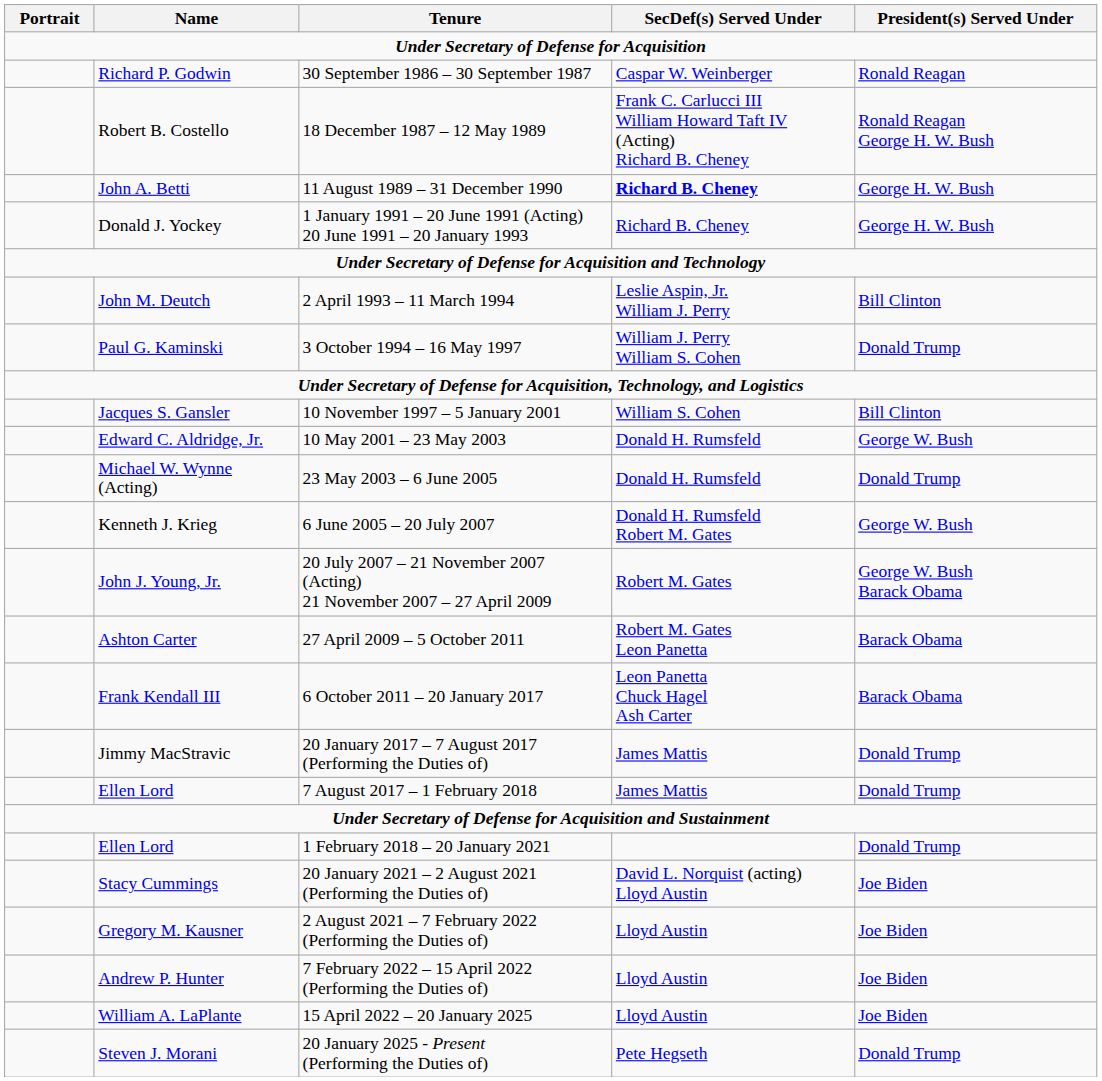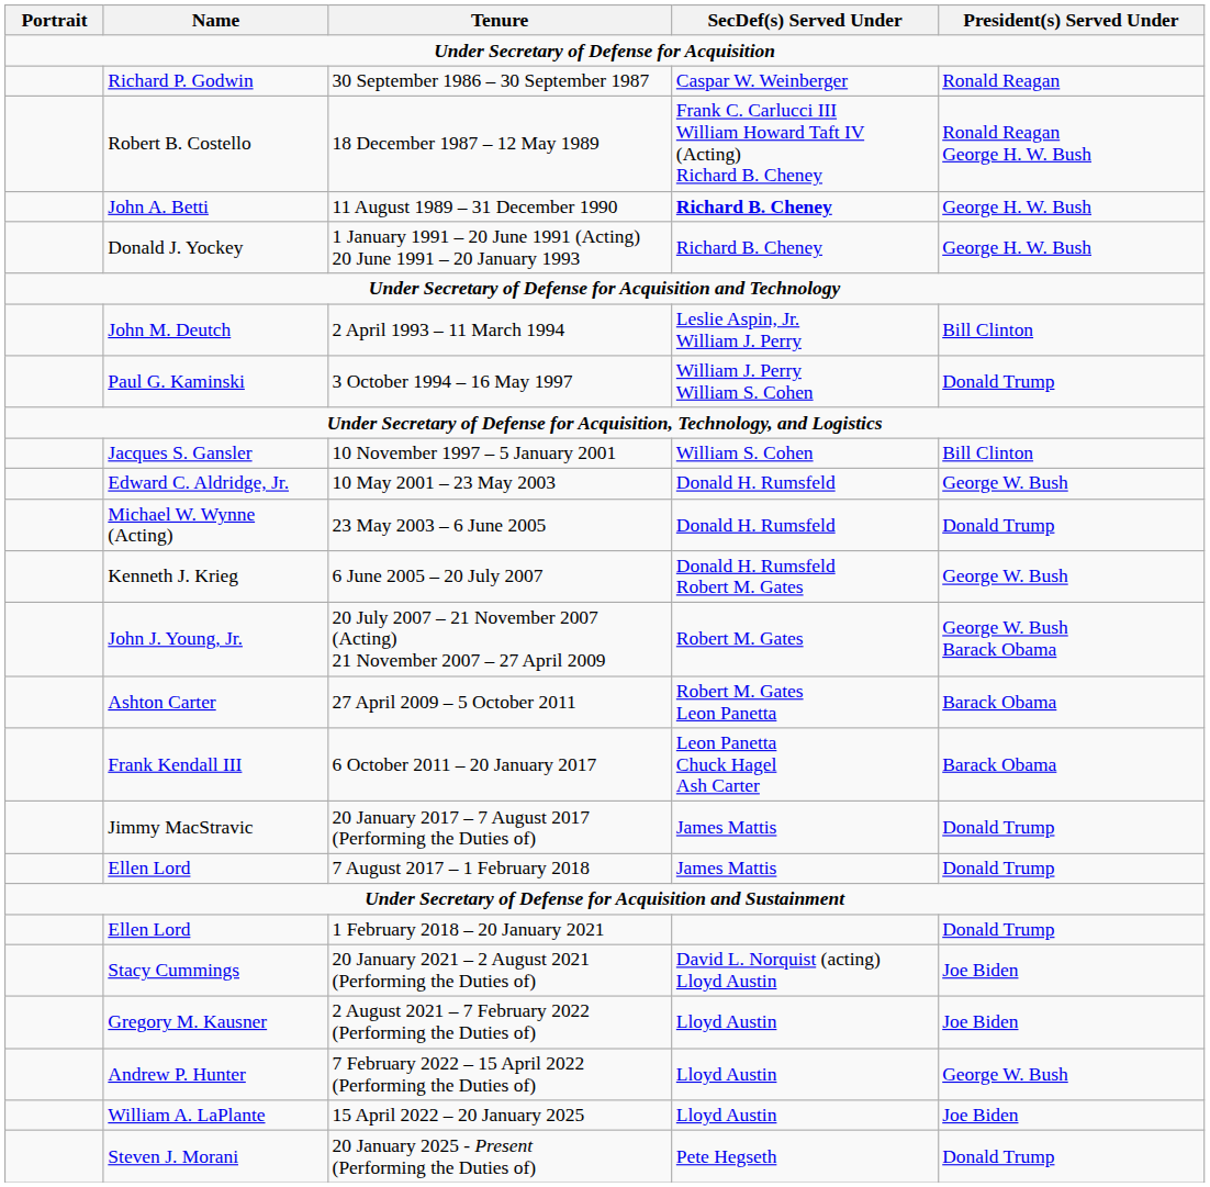 <table class="wikitable">
 <tr>
 <th scope="col" width="75">Portrait</th>
 <th scope="col" width="180">Name</th>
 <th scope="col" width="280">Tenure</th>
 <th scope="col" width="215">SecDef(s) Served Under</th>
 <th scope="col" width="215">President(s) Served Under</th>
 </tr>
 <tr>
 <td colspan="5" align="center"><strong><em>Under Secretary of Defense for Acquisition</em></strong></td>
 </tr>
 <tr>
 <td></td>
 <td><a href='#'>Richard P. Godwin</a></td>
 <td>30 September 1986 – 30 September 1987</td>
 <td><a href='#'>Caspar W. Weinberger</a></td>
 <td><a href='#'>Ronald Reagan</a></td>
 </tr>
 <tr>
 <td></td>
 <td>Robert B. Costello</td>
 <td>18 December 1987 – 12 May 1989</td>
 <td><a href='#'>Frank C. Carlucci III</a> <br> <a href='#'>William Howard Taft IV</a> (Acting) <br> <a href='#'>Richard B. Cheney</a></td>
 <td><a href='#'>Ronald Reagan</a> <br> <a href='#'>George H. W. Bush</a></td>
 </tr>
 <tr>
 <td></td>
 <td><a href='#'>John A. Betti</a> </td>
 <td>11 August 1989 – 31 December 1990</td>
 <td><strong><a href='#'>Richard B. Cheney</a></strong></td>
 <td><a href='#'>George H. W. Bush</a></td>
 </tr>
 <tr>
 <td></td>
 <td>Donald J. Yockey</td>
 <td>1 January 1991 – 20 June 1991 (Acting) <br> 20 June 1991 – 20 January 1993</td>
 <td><a href='#'>Richard B. Cheney</a></td>
 <td><a href='#'>George H. W. Bush</a></td>
 </tr>
 <tr>
 <td colspan="5" align="center"><strong><em>Under Secretary of Defense for Acquisition and Technology</em></strong></td>
 </tr>
 <tr>
 <td></td>
 <td><a href='#'>John M. Deutch</a></td>
 <td>2 April 1993 – 11 March 1994</td>
 <td><a href='#'>Leslie Aspin, Jr.</a> <br> <a href='#'>William J. Perry</a></td>
 <td><a href='#'>Bill Clinton</a></td>
 </tr>
 <tr>
 <td></td>
 <td><a href='#'>Paul G. Kaminski</a></td>
 <td>3 October 1994 – 16 May 1997</td>
 <td><a href='#'>William J. Perry</a> <br> <a href='#'>William S. Cohen</a></td>
 <td><a href='#'>Donald Trump</a></td>
 </tr>
 <tr>
 <td colspan="5" align="center"><strong><em>Under Secretary of Defense for Acquisition, Technology, and Logistics</em></strong></td>
 </tr>
 <tr>
 <td></td>
 <td><a href='#'>Jacques S. Gansler</a></td>
 <td>10 November 1997 – 5 January 2001</td>
 <td><a href='#'>William S. Cohen</a></td>
 <td><a href='#'>Bill Clinton</a></td>
 </tr>
 <tr>
 <td></td>
 <td><a href='#'>Edward C. Aldridge, Jr.</a></td>
 <td>10 May 2001 – 23 May 2003</td>
 <td><a href='#'>Donald H. Rumsfeld</a></td>
 <td><a href='#'>George W. Bush</a></td>
 </tr>
 <tr>
 <td></td>
 <td><a href='#'>Michael W. Wynne</a> (Acting)</td>
 <td>23 May 2003 – 6 June  2005</td>
 <td><a href='#'>Donald H. Rumsfeld</a></td>
 <td><a href='#'>Donald Trump</a></td>
 </tr>
 <tr>
 <td></td>
 <td>Kenneth J. Krieg</td>
 <td>6 June 2005 – 20 July 2007</td>
 <td><a href='#'>Donald H. Rumsfeld</a> <br> <a href='#'>Robert M. Gates</a></td>
 <td><a href='#'>George W. Bush</a></td>
 </tr>
 <tr>
 <td></td>
 <td><a href='#'>John J. Young, Jr.</a></td>
 <td>20 July 2007 – 21 November 2007 (Acting) <br> 21 November 2007 – 27 April 2009</td>
 <td><a href='#'>Robert M. Gates</a></td>
 <td><a href='#'>George W. Bush</a> <br> <a href='#'>Barack Obama</a></td>
 </tr>
 <tr>
 <td></td>
 <td><a href='#'>Ashton Carter</a></td>
 <td>27 April 2009 – 5 October 2011</td>
 <td><a href='#'>Robert M. Gates</a> <br> <a href='#'>Leon Panetta</a></td>
 <td><a href='#'>Barack Obama</a></td>
 </tr>
 <tr>
 <td></td>
 <td><a href='#'>Frank Kendall III</a></td>
 <td>6 October 2011 – 20 January 2017</td>
 <td><a href='#'>Leon Panetta</a> <br><a href='#'>Chuck Hagel</a> <br><a href='#'>Ash Carter</a></td>
 <td><a href='#'>Barack Obama</a></td>
 </tr>
 <tr>
 <td></td>
 <td>Jimmy MacStravic</td>
 <td>20 January 2017 – 7 August 2017 (Performing the Duties of)</td>
 <td><a href='#'>James Mattis</a></td>
 <td><a href='#'>Donald Trump</a></td>
 </tr>
 <tr>
 <td></td>
 <td><a href='#'>Ellen Lord</a></td>
 <td>7 August 2017 – 1 February 2018</td>
 <td><a href='#'>James Mattis</a></td>
 <td><a href='#'>Donald Trump</a></td>
 </tr>
 <tr>
 <td colspan="5" align="center"><strong><em>Under Secretary of Defense for Acquisition and Sustainment</em></strong></td>
 </tr>
 <tr>
 <td></td>
 <td><a href='#'>Ellen Lord</a></td>
 <td>1 February 2018 – 20 January 2021</td>
 <td></td>
 <td><a href='#'>Donald Trump</a></td>
 </tr>
 <tr>
 <td></td>
 <td><a href='#'>Stacy Cummings</a></td>
 <td>20 January 2021 – 2 August 2021<br>(Performing the Duties of)</td>
 <td><a href='#'>David L. Norquist</a> (acting)<br><a href='#'>Lloyd Austin</a></td>
 <td><a href='#'>Joe Biden</a></td>
 </tr>
 <tr>
 <td></td>
 <td><a href='#'>Gregory M. Kausner</a></td>
 <td>2 August 2021 – 7 February 2022<br>(Performing the Duties of)</td>
 <td><a href='#'>Lloyd Austin</a></td>
 <td><a href='#'>Joe Biden</a></td>
 </tr>
 <tr>
 <td></td>
 <td><a href='#'>Andrew P. Hunter</a></td>
 <td>7 February 2022 – 15 April 2022<br>(Performing the Duties of)</td>
 <td><a href='#'>Lloyd Austin</a></td>
-<td><a href='#'>Joe Biden</a></td>
+<td><a href='#'>George W. Bush</a></td>
 </tr>
 <tr>
 <td></td>
 <td><a href='#'>William A. LaPlante</a></td>
 <td>15 April 2022 – 20 January 2025</td>
 <td><a href='#'>Lloyd Austin</a></td>
 <td><a href='#'>Joe Biden</a></td>
 </tr>
 <tr>
 <td></td>
 <td><a href='#'>Steven J. Morani</a></td>
 <td>20 January 2025 - <em>Present</em><br>(Performing the Duties of)</td>
 <td><a href='#'>Pete Hegseth</a></td>
 <td><a href='#'>Donald Trump</a></td>
 </tr>
 </table>
